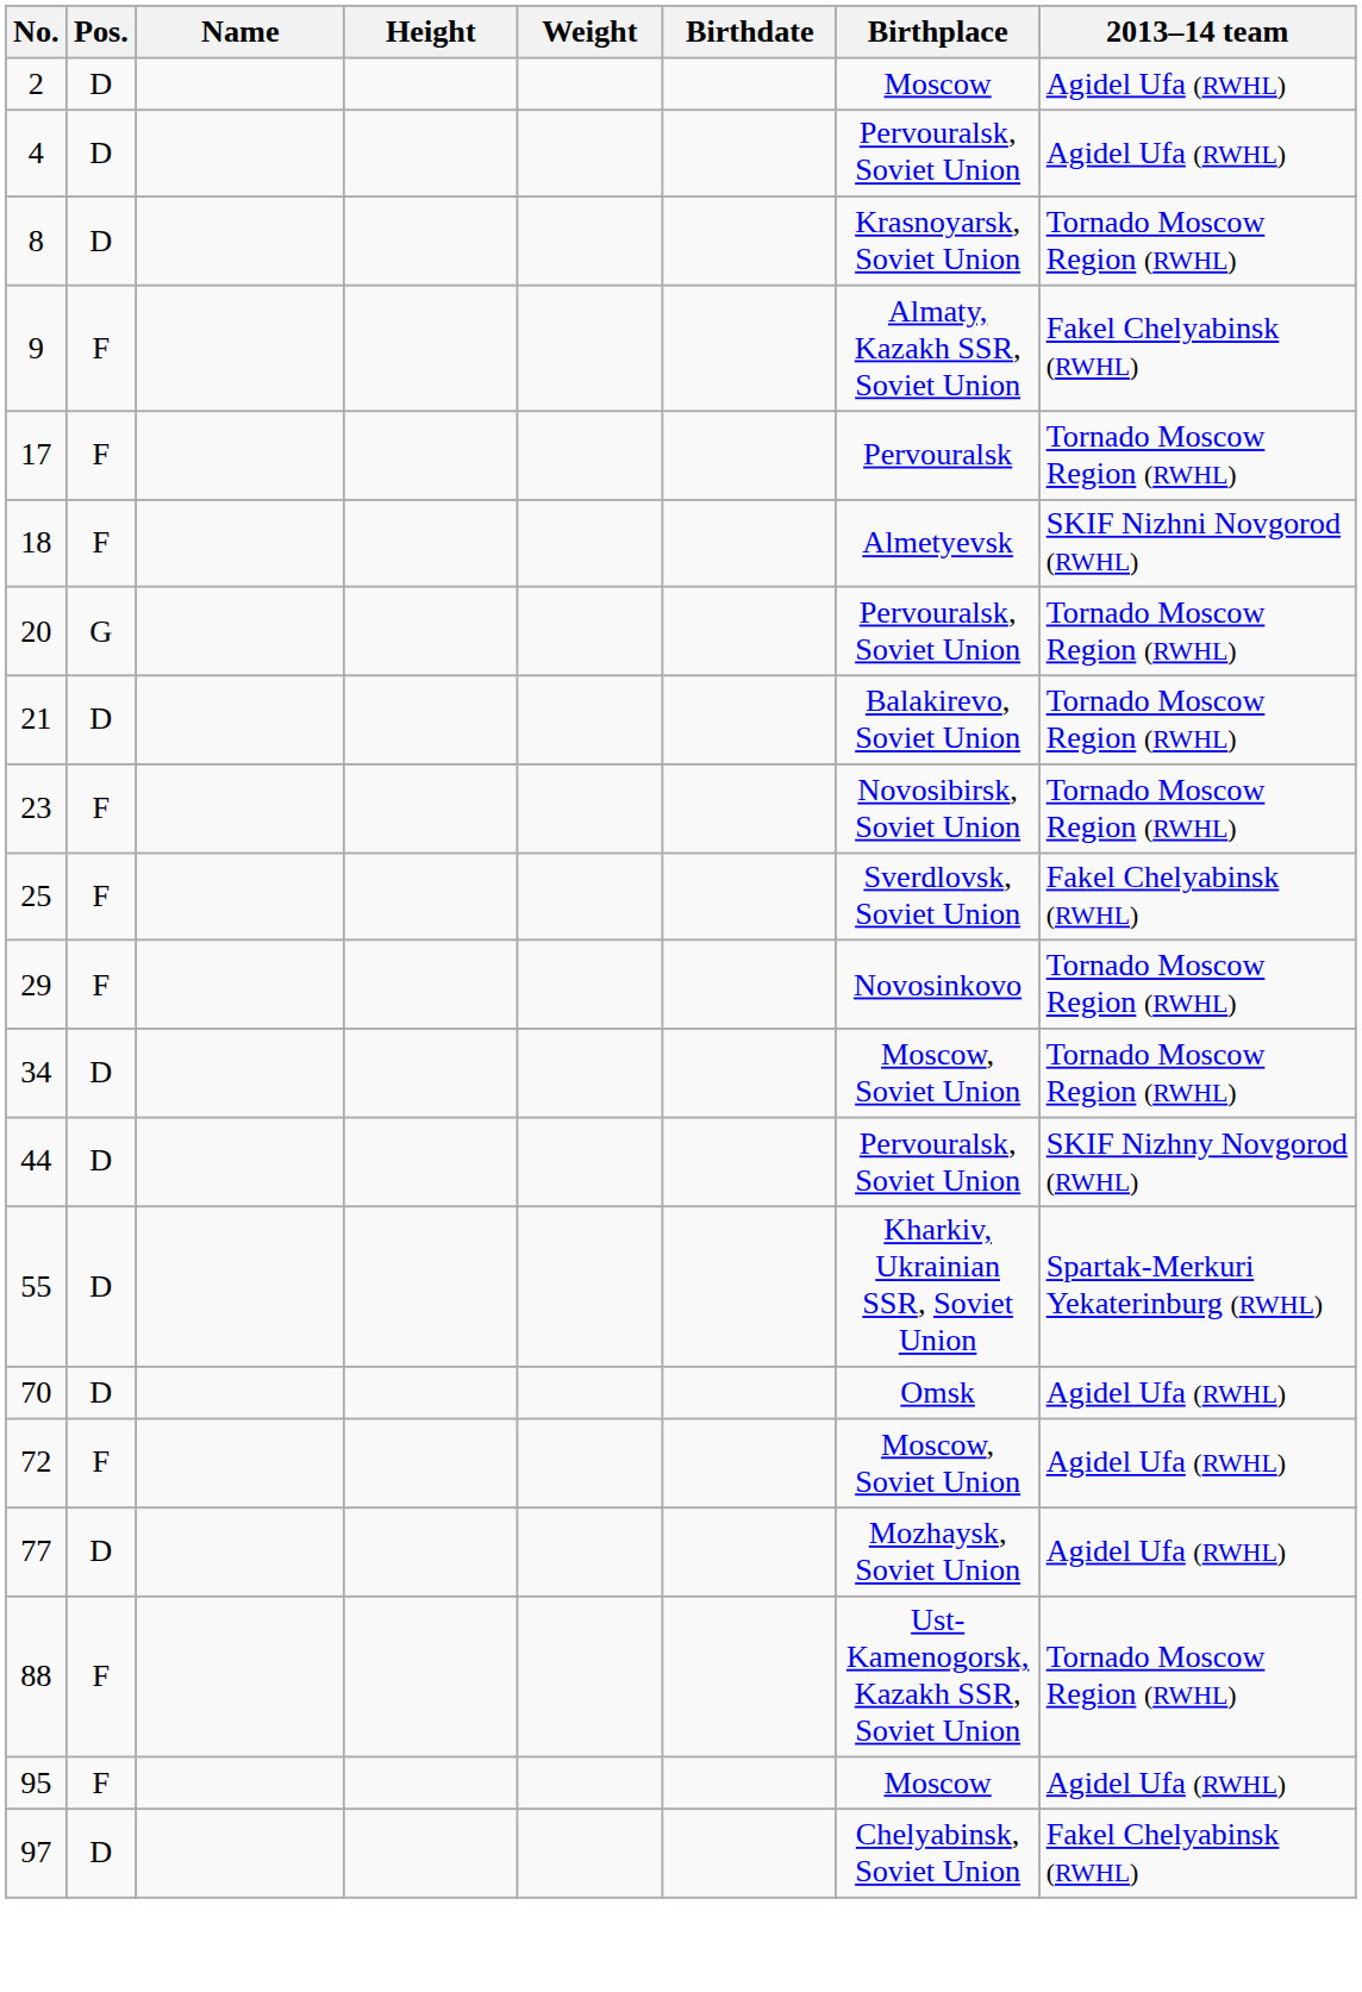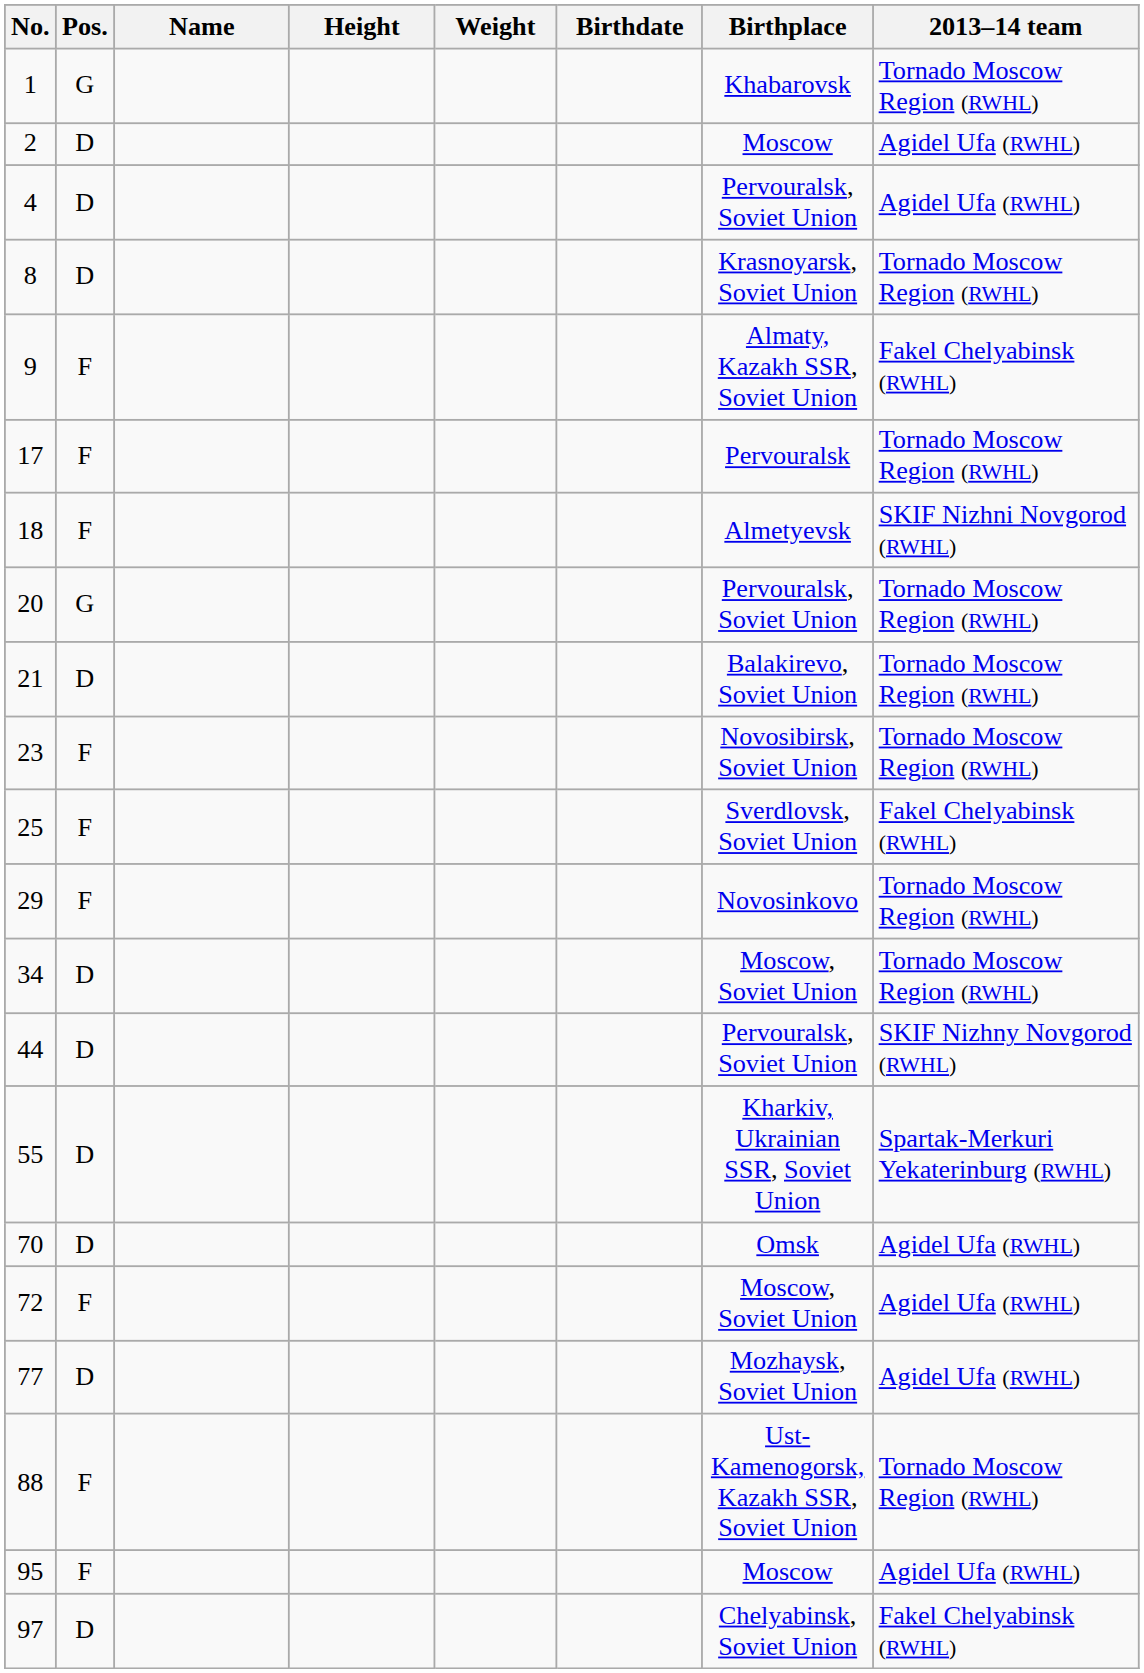 <table class="wikitable sortable" style="width:100%; font-size: 90%; text-align: center;">
 <tr>
 <th style="width:  4%;">No.</th>
 <th style="width:  4%;">Pos.</th>
 <th style="width: 16%;">Name</th>
 <th style="width: 13%;">Height</th>
 <th style="width: 11%;">Weight</th>
 <th style="width: 13%;">Birthdate</th>
 <th style="width: 15%;">Birthplace</th>
 <th style="width: 24%;">2013–14 team</th>
+</tr>
+<tr>
+<td>1</td>
+<td>G</td>
+<td style="text-align:left;"></td>
+<td></td>
+<td></td>
+<td style="text-align:right;"></td>
+<td><a href='#'>Khabarovsk</a></td>
+<td style="text-align:left;"> <a href='#'>Tornado Moscow Region</a> <small>(<a href='#'>RWHL</a>)</small></td>
 </tr>
 <tr>
 <td>2</td>
 <td>D</td>
 <td style="text-align:left;"></td>
 <td></td>
 <td></td>
 <td style="text-align:right;"></td>
 <td><a href='#'>Moscow</a></td>
 <td style="text-align:left;"> <a href='#'>Agidel Ufa</a> <small>(<a href='#'>RWHL</a>)</small></td>
 </tr>
 <tr>
 <td>4</td>
 <td>D</td>
 <td style="text-align:left;"></td>
 <td></td>
 <td></td>
 <td style="text-align:right;"></td>
 <td><a href='#'>Pervouralsk</a>, <a href='#'>Soviet Union</a></td>
 <td style="text-align:left;"> <a href='#'>Agidel Ufa</a> <small>(<a href='#'>RWHL</a>)</small></td>
 </tr>
 <tr>
 <td>8</td>
 <td>D</td>
 <td style="text-align:left;"></td>
 <td></td>
 <td></td>
 <td style="text-align:right;"></td>
 <td><a href='#'>Krasnoyarsk</a>, <a href='#'>Soviet Union</a></td>
 <td style="text-align:left;"> <a href='#'>Tornado Moscow Region</a> <small>(<a href='#'>RWHL</a>)</small></td>
 </tr>
 <tr>
 <td>9</td>
 <td>F</td>
 <td style="text-align:left;"></td>
 <td></td>
 <td></td>
 <td style="text-align:right;"></td>
 <td><a href='#'>Almaty, Kazakh SSR</a>, <a href='#'>Soviet Union</a></td>
 <td style="text-align:left;"> <a href='#'>Fakel Chelyabinsk</a> <small>(<a href='#'>RWHL</a>)</small></td>
 </tr>
 <tr>
 <td>17</td>
 <td>F</td>
 <td style="text-align:left;"></td>
 <td></td>
 <td></td>
 <td style="text-align:right;"></td>
 <td><a href='#'>Pervouralsk</a></td>
 <td style="text-align:left;"> <a href='#'>Tornado Moscow Region</a> <small>(<a href='#'>RWHL</a>)</small></td>
 </tr>
 <tr>
 <td>18</td>
 <td>F</td>
 <td style="text-align:left;"></td>
 <td></td>
 <td></td>
 <td style="text-align:right;"></td>
 <td><a href='#'>Almetyevsk</a></td>
 <td style="text-align:left;"> <a href='#'>SKIF Nizhni Novgorod</a> <small>(<a href='#'>RWHL</a>)</small></td>
 </tr>
 <tr>
 <td>20</td>
 <td>G</td>
 <td style="text-align:left;"></td>
 <td></td>
 <td></td>
 <td style="text-align:right;"></td>
 <td><a href='#'>Pervouralsk</a>, <a href='#'>Soviet Union</a></td>
 <td style="text-align:left;"> <a href='#'>Tornado Moscow Region</a> <small>(<a href='#'>RWHL</a>)</small></td>
 </tr>
 <tr>
 <td>21</td>
 <td>D</td>
 <td style="text-align:left;"></td>
 <td></td>
 <td></td>
 <td style="text-align:right;"></td>
 <td><a href='#'>Balakirevo</a>, <a href='#'>Soviet Union</a></td>
 <td style="text-align:left;"> <a href='#'>Tornado Moscow Region</a> <small>(<a href='#'>RWHL</a>)</small></td>
 </tr>
 <tr>
 <td>23</td>
 <td>F</td>
 <td style="text-align:left;"></td>
 <td></td>
 <td></td>
 <td style="text-align:right;"></td>
 <td><a href='#'>Novosibirsk</a>, <a href='#'>Soviet Union</a></td>
 <td style="text-align:left;"> <a href='#'>Tornado Moscow Region</a> <small>(<a href='#'>RWHL</a>)</small></td>
 </tr>
 <tr>
 <td>25</td>
 <td>F</td>
 <td style="text-align:left;"></td>
 <td></td>
 <td></td>
 <td style="text-align:right;"></td>
 <td><a href='#'>Sverdlovsk</a>, <a href='#'>Soviet Union</a></td>
 <td style="text-align:left;"> <a href='#'>Fakel Chelyabinsk</a> <small>(<a href='#'>RWHL</a>)</small></td>
 </tr>
 <tr>
 <td>29</td>
 <td>F</td>
 <td style="text-align:left;"></td>
 <td></td>
 <td></td>
 <td style="text-align:right;"></td>
 <td><a href='#'>Novosinkovo</a></td>
 <td style="text-align:left;"> <a href='#'>Tornado Moscow Region</a> <small>(<a href='#'>RWHL</a>)</small></td>
 </tr>
 <tr>
 <td>34</td>
 <td>D</td>
 <td style="text-align:left;"></td>
 <td></td>
 <td></td>
 <td style="text-align:right;"></td>
 <td><a href='#'>Moscow</a>, <a href='#'>Soviet Union</a></td>
 <td style="text-align:left;"> <a href='#'>Tornado Moscow Region</a> <small>(<a href='#'>RWHL</a>)</small></td>
 </tr>
 <tr>
 <td>44</td>
 <td>D</td>
 <td style="text-align:left;"></td>
 <td></td>
 <td></td>
 <td style="text-align:right;"></td>
 <td><a href='#'>Pervouralsk</a>, <a href='#'>Soviet Union</a></td>
 <td style="text-align:left;"> <a href='#'>SKIF Nizhny Novgorod</a> <small>(<a href='#'>RWHL</a>)</small></td>
 </tr>
 <tr>
 <td>55</td>
 <td>D</td>
 <td style="text-align:left;"></td>
 <td></td>
 <td></td>
 <td style="text-align:right;"></td>
 <td><a href='#'>Kharkiv, Ukrainian SSR</a>, <a href='#'>Soviet Union</a></td>
 <td style="text-align:left;"> <a href='#'>Spartak-Merkuri Yekaterinburg</a> <small>(<a href='#'>RWHL</a>)</small></td>
 </tr>
 <tr>
 <td>70</td>
 <td>D</td>
 <td style="text-align:left;"></td>
 <td></td>
 <td></td>
 <td style="text-align:right;"></td>
 <td><a href='#'>Omsk</a></td>
 <td style="text-align:left;"> <a href='#'>Agidel Ufa</a> <small>(<a href='#'>RWHL</a>)</small></td>
 </tr>
 <tr>
 <td>72</td>
 <td>F</td>
 <td style="text-align:left;"></td>
 <td></td>
 <td></td>
 <td style="text-align:right;"></td>
 <td><a href='#'>Moscow</a>, <a href='#'>Soviet Union</a></td>
 <td style="text-align:left;"> <a href='#'>Agidel Ufa</a> <small>(<a href='#'>RWHL</a>)</small></td>
 </tr>
 <tr>
 <td>77</td>
 <td>D</td>
 <td style="text-align:left;"></td>
 <td></td>
 <td></td>
 <td style="text-align:right;"></td>
 <td><a href='#'>Mozhaysk</a>, <a href='#'>Soviet Union</a></td>
 <td style="text-align:left;"> <a href='#'>Agidel Ufa</a> <small>(<a href='#'>RWHL</a>)</small></td>
 </tr>
 <tr>
 <td>88</td>
 <td>F</td>
 <td style="text-align:left;"></td>
 <td></td>
 <td></td>
 <td style="text-align:right;"></td>
 <td><a href='#'>Ust-Kamenogorsk, Kazakh SSR</a>, <a href='#'>Soviet Union</a></td>
 <td style="text-align:left;"> <a href='#'>Tornado Moscow Region</a> <small>(<a href='#'>RWHL</a>)</small></td>
 </tr>
 <tr>
 <td>95</td>
 <td>F</td>
 <td style="text-align:left;"></td>
 <td></td>
 <td></td>
 <td style="text-align:right;"></td>
 <td><a href='#'>Moscow</a></td>
 <td style="text-align:left;"> <a href='#'>Agidel Ufa</a> <small>(<a href='#'>RWHL</a>)</small></td>
 </tr>
 <tr>
 <td>97</td>
 <td>D</td>
 <td style="text-align:left;"></td>
 <td></td>
 <td></td>
 <td style="text-align:right;"></td>
 <td><a href='#'>Chelyabinsk</a>, <a href='#'>Soviet Union</a></td>
 <td style="text-align:left;"> <a href='#'>Fakel Chelyabinsk</a> <small>(<a href='#'>RWHL</a>)</small></td>
 </tr>
 </table>
